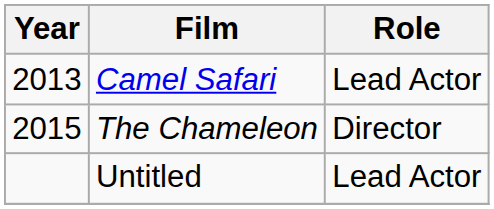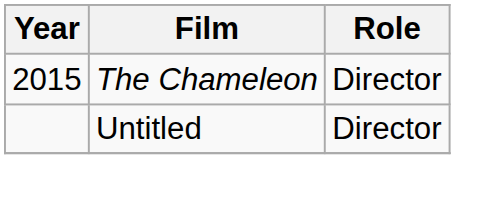 <table class="wikitable sortable">
 <tr>
 <th>Year</th>
 <th>Film</th>
 <th>Role</th>
-</tr>
-<tr>
-<td>2013</td>
-<td><em><a href='#'>Camel Safari</a></em></td>
-<td>Lead Actor</td>
 </tr>
 <tr>
 <td>2015</td>
 <td><em>The Chameleon</em></td>
 <td>Director</td>
 </tr>
 <tr>
 <td></td>
 <td>Untitled</td>
-<td>Lead Actor</td>
+<td>Director</td>
 </tr>
 <tr>
 </tr>
 </table>
